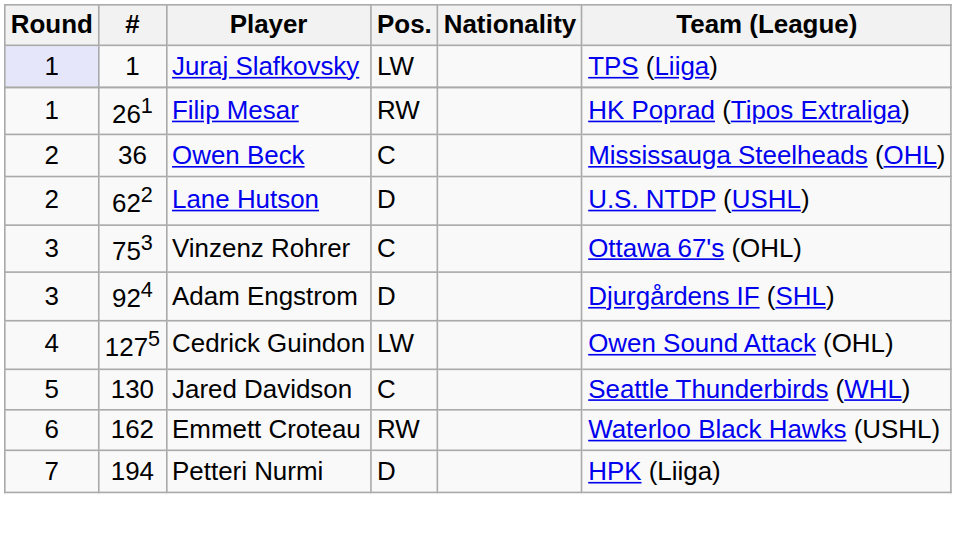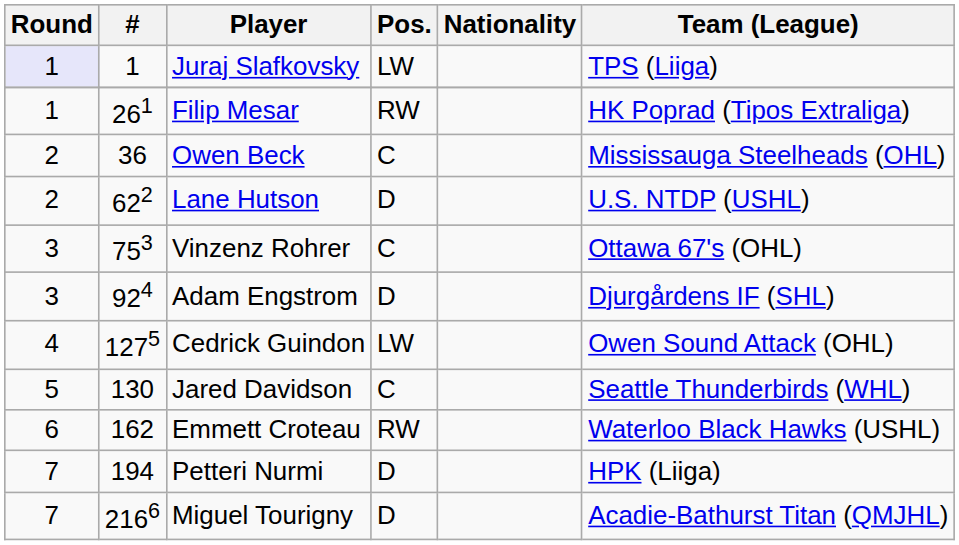 <table class="wikitable">
 <tr>
 <th>Round</th>
 <th>#</th>
 <th>Player</th>
 <th>Pos.</th>
 <th>Nationality</th>
 <th>Team (League)</th>
 </tr>
 <tr>
 <td style="background: lavender; text-align:center;">1</td>
 <td style="text-align:center;">1</td>
 <td><a href='#'>Juraj Slafkovsky</a></td>
 <td>LW</td>
 <td></td>
 <td><a href='#'>TPS</a> (<a href='#'>Liiga</a>)</td>
 </tr>
 <tr>
 </tr>
 <tr>
 <td style="text-align:center;">1</td>
 <td style="text-align:center;">26<sup>1</sup></td>
 <td><a href='#'>Filip Mesar</a></td>
 <td>RW</td>
 <td></td>
 <td><a href='#'>HK Poprad</a> (<a href='#'>Tipos Extraliga</a>)</td>
 </tr>
 <tr>
 <td style="text-align:center;">2</td>
 <td style="text-align:center;">36</td>
 <td><a href='#'>Owen Beck</a></td>
 <td>C</td>
 <td></td>
 <td><a href='#'>Mississauga Steelheads</a> (<a href='#'>OHL</a>)</td>
 </tr>
 <tr>
 <td style="text-align:center;">2</td>
 <td style="text-align:center;">62<sup>2</sup></td>
 <td><a href='#'>Lane Hutson</a></td>
 <td>D</td>
 <td></td>
 <td><a href='#'>U.S. NTDP</a> (<a href='#'>USHL</a>)</td>
 </tr>
 <tr>
 <td style="text-align:center;">3</td>
 <td style="text-align:center;">75<sup>3</sup></td>
 <td>Vinzenz Rohrer</td>
 <td>C</td>
 <td></td>
 <td><a href='#'>Ottawa 67's</a> (OHL)</td>
 </tr>
 <tr>
 <td style="text-align:center;">3</td>
 <td style="text-align:center;">92<sup>4</sup></td>
 <td>Adam Engstrom</td>
 <td>D</td>
 <td></td>
 <td><a href='#'>Djurgårdens IF</a> (<a href='#'>SHL</a>)</td>
 </tr>
 <tr>
 <td style="text-align:center;">4</td>
 <td style="text-align:center;">127<sup>5</sup></td>
 <td>Cedrick Guindon</td>
 <td>LW</td>
 <td></td>
 <td><a href='#'>Owen Sound Attack</a> (OHL)</td>
 </tr>
 <tr>
 <td style="text-align:center;">5</td>
 <td style="text-align:center;">130</td>
 <td>Jared Davidson</td>
 <td>C</td>
 <td></td>
 <td><a href='#'>Seattle Thunderbirds</a> (<a href='#'>WHL</a>)</td>
 </tr>
 <tr>
 <td style="text-align:center;">6</td>
 <td style="text-align:center;">162</td>
 <td>Emmett Croteau</td>
 <td>RW</td>
 <td></td>
 <td><a href='#'>Waterloo Black Hawks</a> (USHL)</td>
 </tr>
 <tr>
 <td style="text-align:center;">7</td>
 <td style="text-align:center;">194</td>
 <td>Petteri Nurmi</td>
 <td>D</td>
 <td></td>
 <td><a href='#'>HPK</a> (Liiga)</td>
 </tr>
+<tr>
+<td style="text-align:center;">7</td>
+<td style="text-align:center;">216<sup>6</sup></td>
+<td>Miguel Tourigny</td>
+<td>D</td>
+<td></td>
+<td><a href='#'>Acadie-Bathurst Titan</a> (<a href='#'>QMJHL</a>)</td>
+</tr>
 </table>
